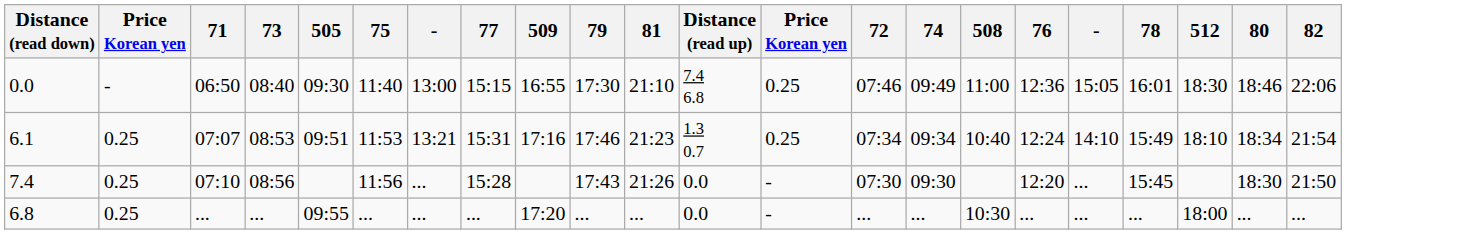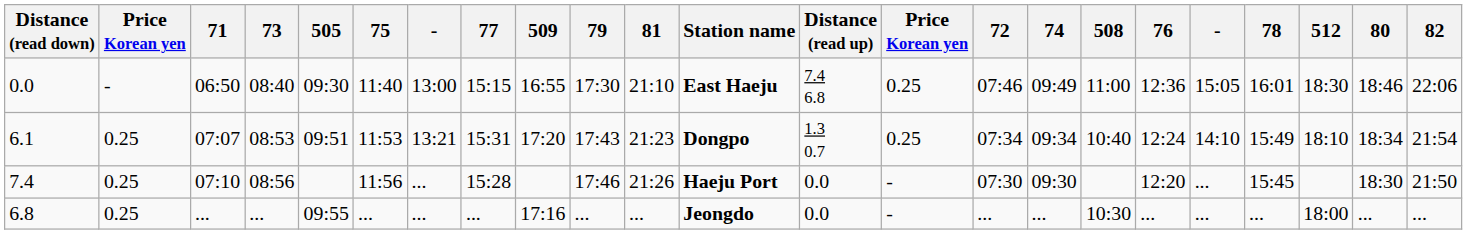 <table class="wikitable">
 <tr>
 <th>Distance<br><small>(read down)</small></th>
 <th>Price<br><small><a href='#'>Korean yen</a></small></th>
 <th><strong>71</strong></th>
 <th><strong>73</strong></th>
 <th><strong>505</strong></th>
 <th><strong>75</strong></th>
 <th><strong>-</strong></th>
 <th><strong>77</strong></th>
 <th><strong>509</strong></th>
 <th><strong>79</strong></th>
 <th><strong>81</strong></th>
+<th>Station name</th>
 <th>Distance<br><small>(read up)</small></th>
 <th>Price<br><small><a href='#'>Korean yen</a></small></th>
 <th><strong>72</strong></th>
 <th><strong>74</strong></th>
 <th><strong>508</strong></th>
 <th><strong>76</strong></th>
 <th><strong>-</strong></th>
 <th><strong>78</strong></th>
 <th><strong>512</strong></th>
 <th><strong>80</strong></th>
 <th><strong>82</strong></th>
 </tr>
 <tr>
 <td>0.0</td>
 <td>-</td>
 <td>06:50</td>
 <td>08:40</td>
 <td>09:30</td>
 <td>11:40</td>
 <td>13:00</td>
 <td>15:15</td>
 <td>16:55</td>
 <td>17:30</td>
 <td>21:10</td>
+<td><strong>East Haeju</strong></td>
 <td><small><u>7.4</u><br>6.8</small></td>
 <td>0.25</td>
 <td>07:46</td>
 <td>09:49</td>
 <td>11:00</td>
 <td>12:36</td>
 <td>15:05</td>
 <td>16:01</td>
 <td>18:30</td>
 <td>18:46</td>
 <td>22:06</td>
 </tr>
 <tr>
 <td>6.1</td>
 <td>0.25</td>
 <td>07:07</td>
 <td>08:53</td>
 <td>09:51</td>
 <td>11:53</td>
 <td>13:21</td>
 <td>15:31</td>
-<td>17:16</td>
-<td>17:46</td>
+<td>17:20</td>
+<td>17:43</td>
 <td>21:23</td>
+<td><strong>Dongpo</strong></td>
 <td><small><u>1.3</u><br>0.7</small></td>
 <td>0.25</td>
 <td>07:34</td>
 <td>09:34</td>
 <td>10:40</td>
 <td>12:24</td>
 <td>14:10</td>
 <td>15:49</td>
 <td>18:10</td>
 <td>18:34</td>
 <td>21:54</td>
 </tr>
 <tr>
 <td>7.4</td>
 <td>0.25</td>
 <td>07:10</td>
 <td>08:56</td>
 <td></td>
 <td>11:56</td>
 <td>...</td>
 <td>15:28</td>
 <td></td>
-<td>17:43</td>
+<td>17:46</td>
 <td>21:26</td>
+<td><strong>Haeju Port</strong></td>
 <td>0.0</td>
 <td>-</td>
 <td>07:30</td>
 <td>09:30</td>
 <td></td>
 <td>12:20</td>
 <td>...</td>
 <td>15:45</td>
 <td></td>
 <td>18:30</td>
 <td>21:50</td>
 </tr>
 <tr>
 <td>6.8</td>
 <td>0.25</td>
 <td>...</td>
 <td>...</td>
 <td>09:55</td>
 <td>...</td>
 <td>...</td>
 <td>...</td>
-<td>17:20</td>
+<td>17:16</td>
 <td>...</td>
 <td>...</td>
+<td><strong>Jeongdo</strong></td>
 <td>0.0</td>
 <td>-</td>
 <td>...</td>
 <td>...</td>
 <td>10:30</td>
 <td>...</td>
 <td>...</td>
 <td>...</td>
 <td>18:00</td>
 <td>...</td>
 <td>...</td>
 </tr>
 </table>
